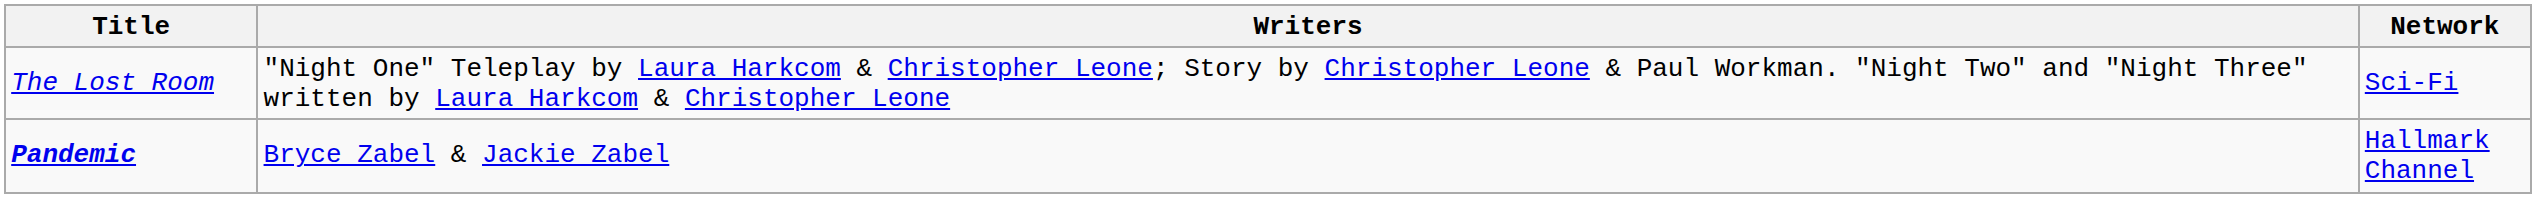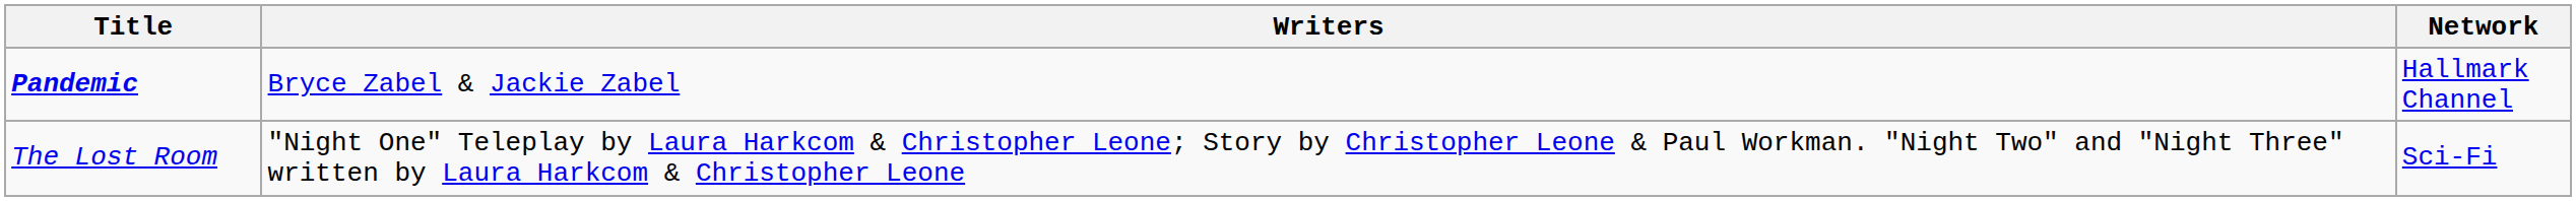 <table class="wikitable" style="width:100%;">
 <tr>
 <th style="width:120px;">Title</th>
 <th>Writers</th>
 <th style="width:80px;">Network</th>
 </tr>
 <tr>
+<td><strong> <em><a href='#'>Pandemic</a></em> </strong></td>
+<td><a href='#'>Bryce Zabel</a> & <a href='#'>Jackie Zabel</a></td>
+<td><a href='#'>Hallmark Channel</a></td>
+</tr>
+<tr>
 <td><em><a href='#'>The Lost Room</a></em></td>
 <td>"Night One" Teleplay by <a href='#'>Laura Harkcom</a> & <a href='#'>Christopher Leone</a>; Story by <a href='#'>Christopher Leone</a> & Paul Workman. "Night Two" and "Night Three" written by <a href='#'>Laura Harkcom</a> & <a href='#'>Christopher Leone</a></td>
 <td><a href='#'>Sci-Fi</a></td>
 </tr>
-<tr>
-<td><strong> <em><a href='#'>Pandemic</a></em> </strong></td>
-<td><a href='#'>Bryce Zabel</a> & <a href='#'>Jackie Zabel</a></td>
-<td><a href='#'>Hallmark Channel</a></td>
-</tr>
 </table>
